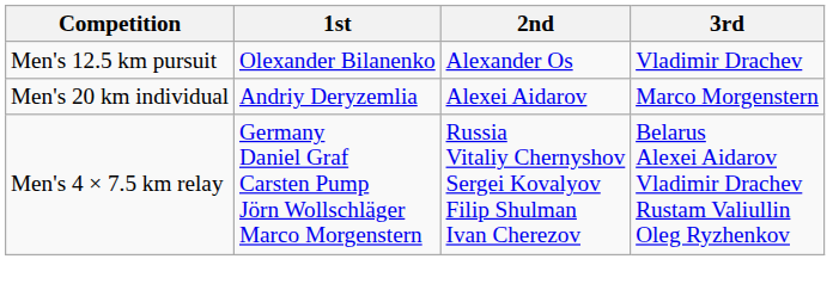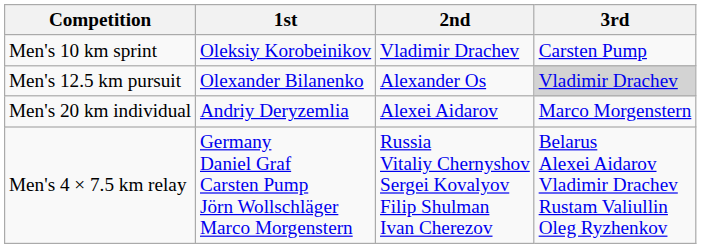 <table class="wikitable">
 <tr>
 <th>Competition</th>
 <th>1st</th>
 <th>2nd</th>
 <th>3rd</th>
 </tr>
 <tr>
+<td>Men's 10 km sprint</td>
+<td> <a href='#'>Oleksiy Korobeinikov</a></td>
+<td> <a href='#'>Vladimir Drachev</a></td>
+<td> <a href='#'>Carsten Pump</a></td>
+</tr>
+<tr>
 <td>Men's 12.5 km pursuit</td>
 <td> <a href='#'>Olexander Bilanenko</a></td>
 <td> <a href='#'>Alexander Os</a></td>
-<td> <a href='#'>Vladimir Drachev</a></td>
+<td style="background: lightgrey;"> <a href='#'>Vladimir Drachev</a></td>
 </tr>
 <tr>
 <td>Men's 20 km individual</td>
 <td> <a href='#'>Andriy Deryzemlia</a></td>
 <td> <a href='#'>Alexei Aidarov</a></td>
 <td> <a href='#'>Marco Morgenstern</a></td>
 </tr>
 <tr>
 <td>Men's 4 × 7.5 km relay</td>
 <td> <a href='#'>Germany</a><br><a href='#'>Daniel Graf</a><br><a href='#'>Carsten Pump</a><br><a href='#'>Jörn Wollschläger</a><br><a href='#'>Marco Morgenstern</a></td>
 <td> <a href='#'>Russia</a><br><a href='#'>Vitaliy Chernyshov</a><br><a href='#'>Sergei Kovalyov</a><br><a href='#'>Filip Shulman</a><br><a href='#'>Ivan Cherezov</a></td>
 <td> <a href='#'>Belarus</a><br><a href='#'>Alexei Aidarov</a><br><a href='#'>Vladimir Drachev</a><br><a href='#'>Rustam Valiullin</a><br><a href='#'>Oleg Ryzhenkov</a></td>
 </tr>
 </table>
